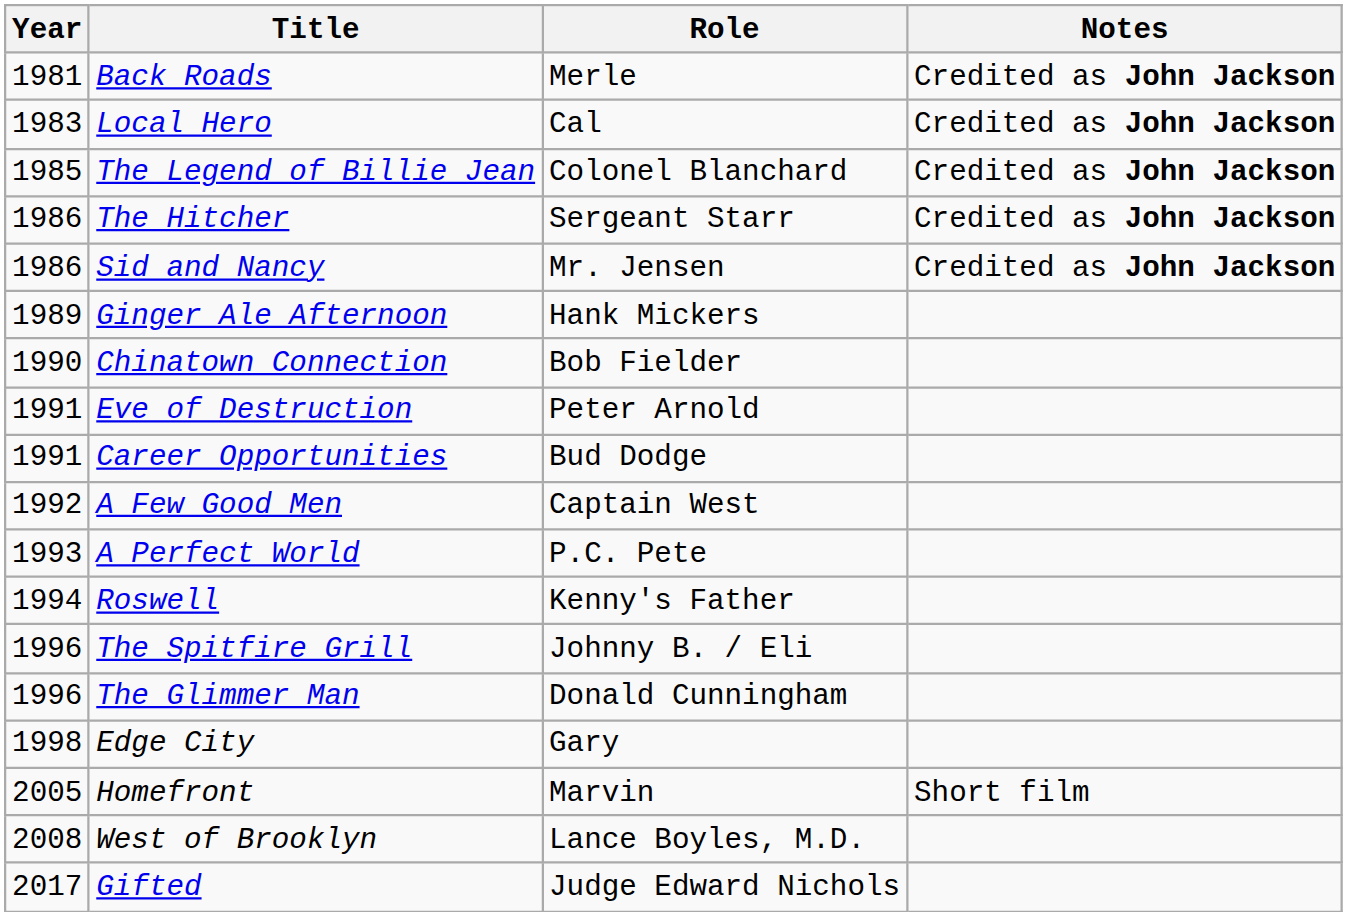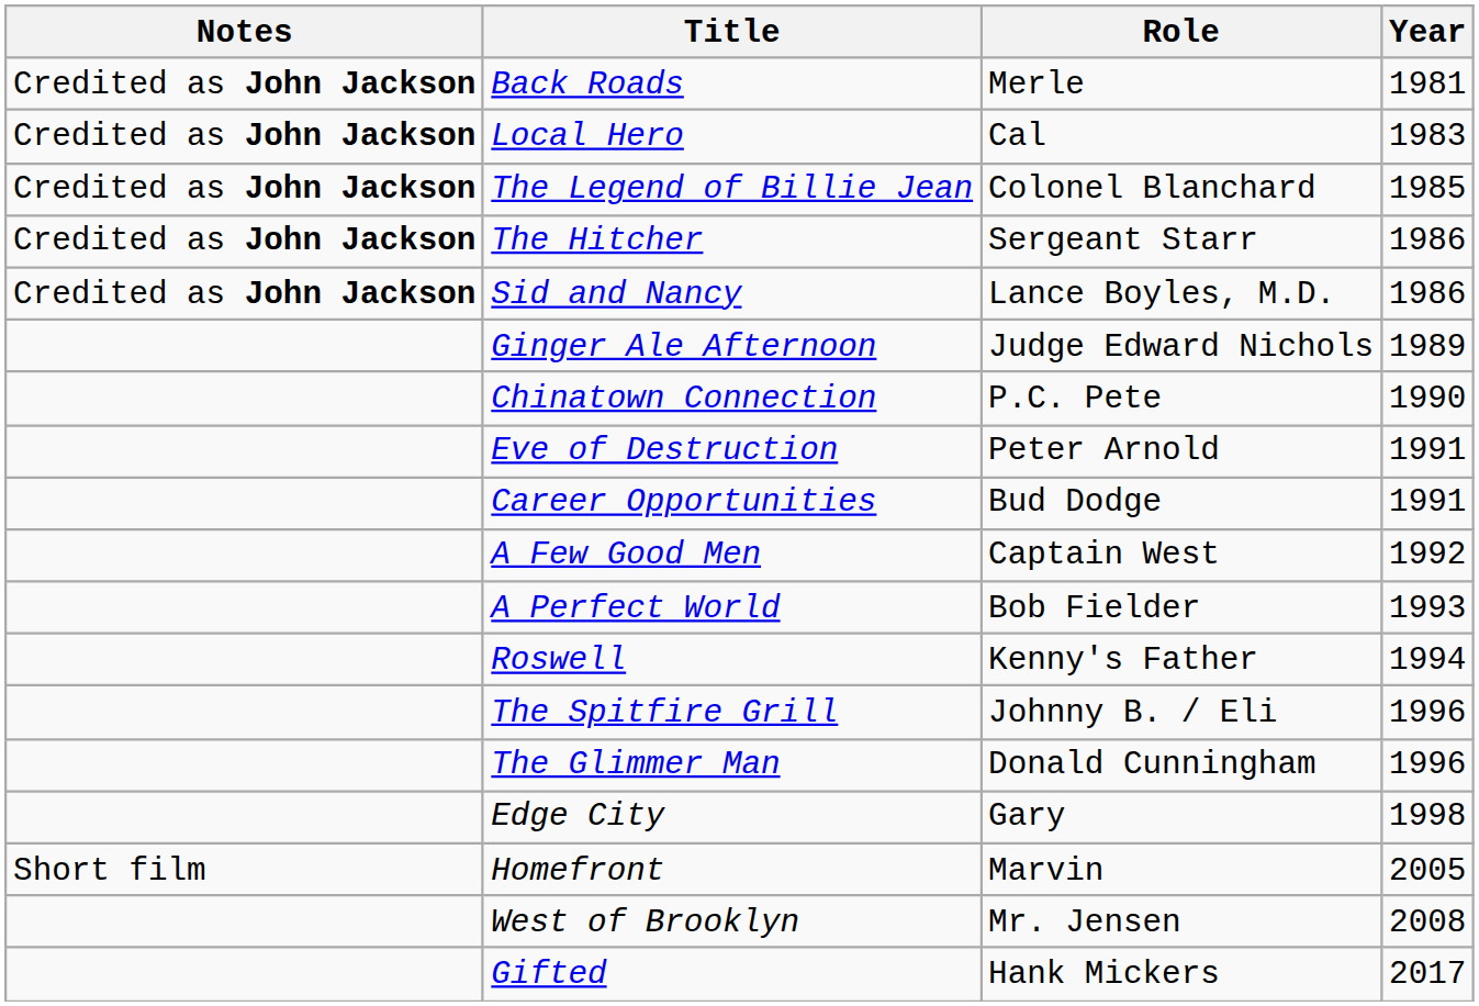 <table class="wikitable sortable">
 <tr>
-<th>Year</th>
+<th>Notes</th>
 <th>Title</th>
 <th>Role</th>
-<th>Notes</th>
+<th>Year</th>
 </tr>
 <tr>
-<td>1981</td>
+<td>Credited as <strong>John Jackson</strong></td>
 <td><em><a href='#'>Back Roads</a></em></td>
 <td>Merle</td>
-<td>Credited as <strong>John Jackson</strong></td>
+<td>1981</td>
 </tr>
 <tr>
-<td>1983</td>
+<td>Credited as <strong>John Jackson</strong></td>
 <td><em><a href='#'>Local Hero</a></em></td>
 <td>Cal</td>
-<td>Credited as <strong>John Jackson</strong></td>
+<td>1983</td>
 </tr>
 <tr>
-<td>1985</td>
+<td>Credited as <strong>John Jackson</strong></td>
 <td><em><a href='#'>The Legend of Billie Jean</a></em></td>
 <td>Colonel Blanchard</td>
-<td>Credited as <strong>John Jackson</strong></td>
+<td>1985</td>
 </tr>
 <tr>
-<td>1986</td>
+<td>Credited as <strong>John Jackson</strong></td>
 <td><em><a href='#'>The Hitcher</a></em></td>
 <td>Sergeant Starr</td>
-<td>Credited as <strong>John Jackson</strong></td>
+<td>1986</td>
 </tr>
 <tr>
+<td>Credited as <strong>John Jackson</strong></td>
+<td><em><a href='#'>Sid and Nancy</a></em></td>
+<td>Lance Boyles, M.D.</td>
 <td>1986</td>
-<td><em><a href='#'>Sid and Nancy</a></em></td>
-<td>Mr. Jensen</td>
-<td>Credited as <strong>John Jackson</strong></td>
 </tr>
 <tr>
+<td></td>
+<td><em><a href='#'>Ginger Ale Afternoon</a></em></td>
+<td>Judge Edward Nichols</td>
 <td>1989</td>
-<td><em><a href='#'>Ginger Ale Afternoon</a></em></td>
-<td>Hank Mickers</td>
-<td></td>
 </tr>
 <tr>
+<td></td>
+<td><em><a href='#'>Chinatown Connection</a></em></td>
+<td>P.C. Pete</td>
 <td>1990</td>
-<td><em><a href='#'>Chinatown Connection</a></em></td>
-<td>Bob Fielder</td>
-<td></td>
 </tr>
 <tr>
-<td>1991</td>
+<td></td>
 <td><em><a href='#'>Eve of Destruction</a></em></td>
 <td>Peter Arnold</td>
-<td></td>
+<td>1991</td>
 </tr>
 <tr>
-<td>1991</td>
+<td></td>
 <td><em><a href='#'>Career Opportunities</a></em></td>
 <td>Bud Dodge</td>
-<td></td>
+<td>1991</td>
 </tr>
 <tr>
-<td>1992</td>
+<td></td>
 <td><em><a href='#'>A Few Good Men</a></em></td>
 <td>Captain West</td>
-<td></td>
+<td>1992</td>
 </tr>
 <tr>
+<td></td>
+<td><em><a href='#'>A Perfect World</a></em></td>
+<td>Bob Fielder</td>
 <td>1993</td>
-<td><em><a href='#'>A Perfect World</a></em></td>
-<td>P.C. Pete</td>
-<td></td>
 </tr>
 <tr>
-<td>1994</td>
+<td></td>
 <td><em><a href='#'>Roswell</a></em></td>
 <td>Kenny's Father</td>
-<td></td>
+<td>1994</td>
 </tr>
 <tr>
-<td>1996</td>
+<td></td>
 <td><em><a href='#'>The Spitfire Grill</a></em></td>
 <td>Johnny B. / Eli</td>
-<td></td>
+<td>1996</td>
 </tr>
 <tr>
-<td>1996</td>
+<td></td>
 <td><em><a href='#'>The Glimmer Man</a></em></td>
 <td>Donald Cunningham</td>
-<td></td>
+<td>1996</td>
 </tr>
 <tr>
-<td>1998</td>
+<td></td>
 <td><em>Edge City</em></td>
 <td>Gary</td>
-<td></td>
+<td>1998</td>
 </tr>
 <tr>
-<td>2005</td>
+<td>Short film</td>
 <td><em>Homefront</em></td>
 <td>Marvin</td>
-<td>Short film</td>
+<td>2005</td>
 </tr>
 <tr>
+<td></td>
+<td><em>West of Brooklyn</em></td>
+<td>Mr. Jensen</td>
 <td>2008</td>
-<td><em>West of Brooklyn</em></td>
-<td>Lance Boyles, M.D.</td>
-<td></td>
 </tr>
 <tr>
+<td></td>
+<td><em><a href='#'>Gifted</a></em></td>
+<td>Hank Mickers</td>
 <td>2017</td>
-<td><em><a href='#'>Gifted</a></em></td>
-<td>Judge Edward Nichols</td>
-<td></td>
 </tr>
 </table>
